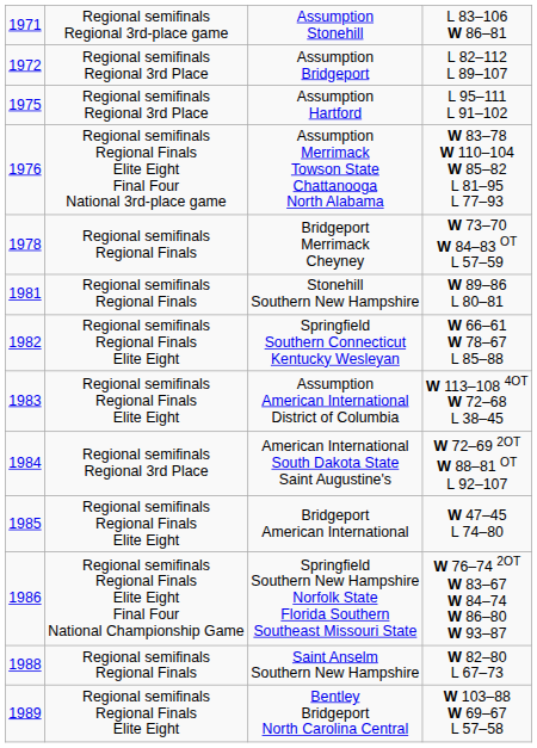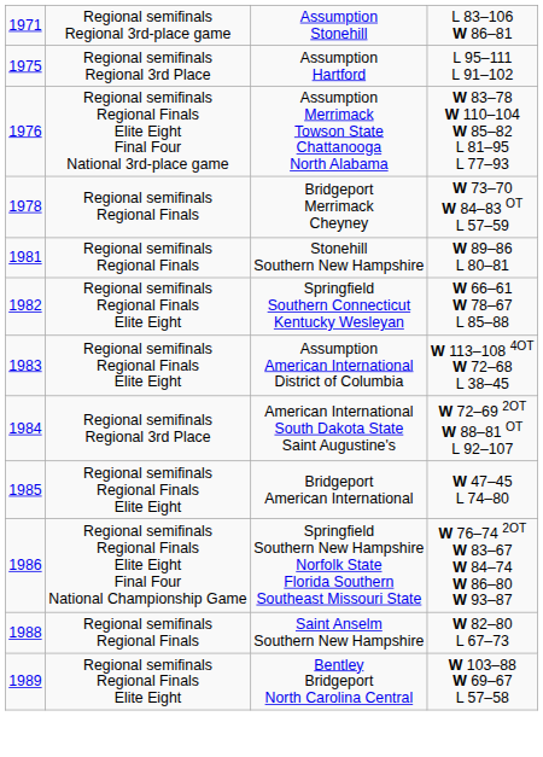 <table class="wikitable">
 <tr align="center">
 <td><a href='#'>1971</a></td>
 <td>Regional semifinals<br>Regional 3rd-place game</td>
 <td><a href='#'>Assumption</a><br><a href='#'>Stonehill</a></td>
 <td>L 83–106<br><strong>W</strong> 86–81</td>
-</tr>
-<tr align="center">
-<td><a href='#'>1972</a></td>
-<td>Regional semifinals<br>Regional 3rd Place</td>
-<td>Assumption<br><a href='#'>Bridgeport</a></td>
-<td>L 82–112<br>L 89–107</td>
 </tr>
 <tr align="center">
 <td><a href='#'>1975</a></td>
 <td>Regional semifinals<br>Regional 3rd Place</td>
 <td>Assumption<br><a href='#'>Hartford</a></td>
 <td>L 95–111<br>L 91–102</td>
 </tr>
 <tr align="center">
 <td><a href='#'>1976</a></td>
 <td>Regional semifinals<br>Regional Finals<br>Elite Eight<br>Final Four<br>National 3rd-place game</td>
 <td>Assumption<br><a href='#'>Merrimack</a><br><a href='#'>Towson State</a><br><a href='#'>Chattanooga</a><br><a href='#'>North Alabama</a></td>
 <td><strong>W</strong> 83–78<br><strong>W</strong> 110–104<br><strong>W</strong> 85–82<br>L 81–95<br>L 77–93</td>
 </tr>
 <tr align="center">
 <td><a href='#'>1978</a></td>
 <td>Regional semifinals<br>Regional Finals</td>
 <td>Bridgeport<br>Merrimack<br>Cheyney</td>
 <td><strong>W</strong> 73–70<br><strong>W</strong> 84–83 <sup>OT</sup><br>L 57–59</td>
 </tr>
 <tr align="center">
 <td><a href='#'>1981</a></td>
 <td>Regional semifinals<br>Regional Finals</td>
 <td>Stonehill<br>Southern New Hampshire</td>
 <td><strong>W</strong> 89–86<br>L 80–81</td>
 </tr>
 <tr align="center">
 <td><a href='#'>1982</a></td>
 <td>Regional semifinals<br>Regional Finals<br>Elite Eight</td>
 <td>Springfield<br><a href='#'>Southern Connecticut</a><br><a href='#'>Kentucky Wesleyan</a></td>
 <td><strong>W</strong> 66–61<br><strong>W</strong> 78–67<br>L 85–88</td>
 </tr>
 <tr align="center">
 <td><a href='#'>1983</a></td>
 <td>Regional semifinals<br>Regional Finals<br>Elite Eight</td>
 <td>Assumption<br><a href='#'>American International</a><br>District of Columbia</td>
 <td><strong>W</strong> 113–108 <sup>4OT</sup><br><strong>W</strong> 72–68<br>L 38–45</td>
 </tr>
 <tr align="center">
 <td><a href='#'>1984</a></td>
 <td>Regional semifinals<br>Regional 3rd Place</td>
 <td>American International<br><a href='#'>South Dakota State</a><br>Saint Augustine's</td>
 <td><strong>W</strong> 72–69 <sup>2OT</sup><br><strong>W</strong> 88–81 <sup>OT</sup><br>L 92–107</td>
 </tr>
 <tr align="center">
 <td><a href='#'>1985</a></td>
 <td>Regional semifinals<br>Regional Finals<br>Elite Eight</td>
 <td>Bridgeport<br>American International</td>
 <td><strong>W</strong> 47–45<br>L 74–80</td>
 </tr>
 <tr align="center">
 <td><a href='#'>1986</a></td>
 <td>Regional semifinals<br>Regional Finals<br>Elite Eight<br>Final Four<br>National Championship Game</td>
 <td>Springfield<br>Southern New Hampshire<br><a href='#'>Norfolk State</a><br><a href='#'>Florida Southern</a><br><a href='#'>Southeast Missouri State</a></td>
 <td><strong>W</strong> 76–74 <sup>2OT</sup><br><strong>W</strong> 83–67<br><strong>W</strong> 84–74<br><strong>W</strong> 86–80<br><strong>W</strong> 93–87</td>
 </tr>
 <tr align="center">
 <td><a href='#'>1988</a></td>
 <td>Regional semifinals<br>Regional Finals</td>
 <td><a href='#'>Saint Anselm</a><br>Southern New Hampshire</td>
 <td><strong>W</strong> 82–80<br>L 67–73</td>
 </tr>
 <tr align="center">
 <td><a href='#'>1989</a></td>
 <td>Regional semifinals<br>Regional Finals<br>Elite Eight</td>
 <td><a href='#'>Bentley</a><br>Bridgeport<br><a href='#'>North Carolina Central</a></td>
 <td><strong>W</strong> 103–88<br><strong>W</strong> 69–67<br>L 57–58</td>
 </tr>
 </table>
